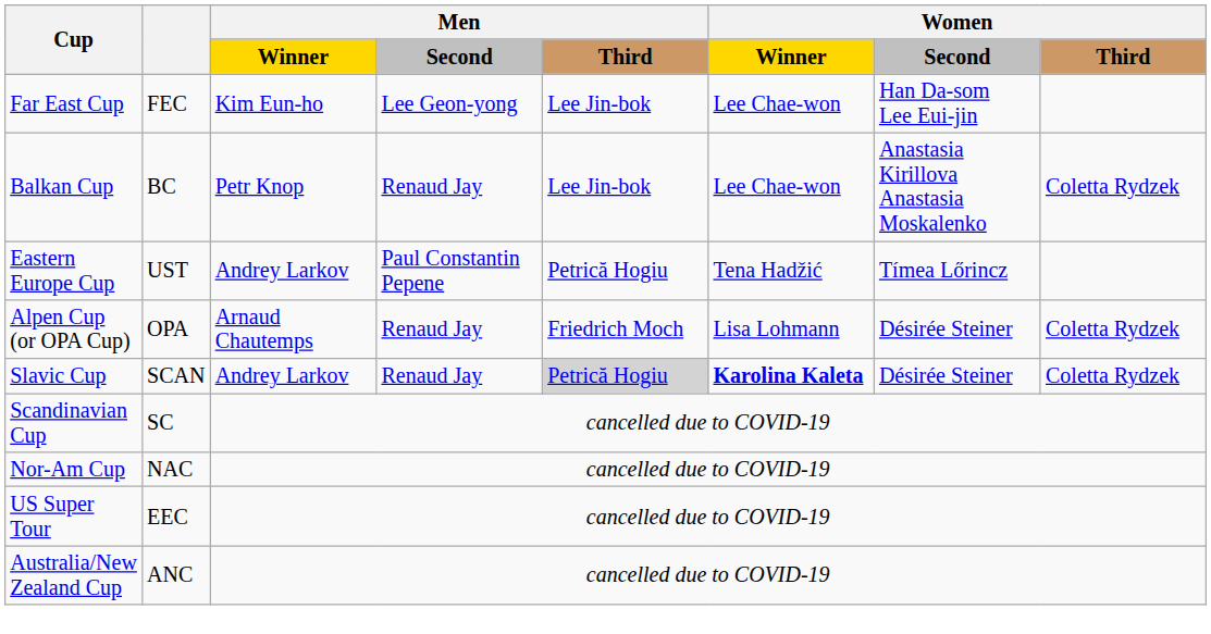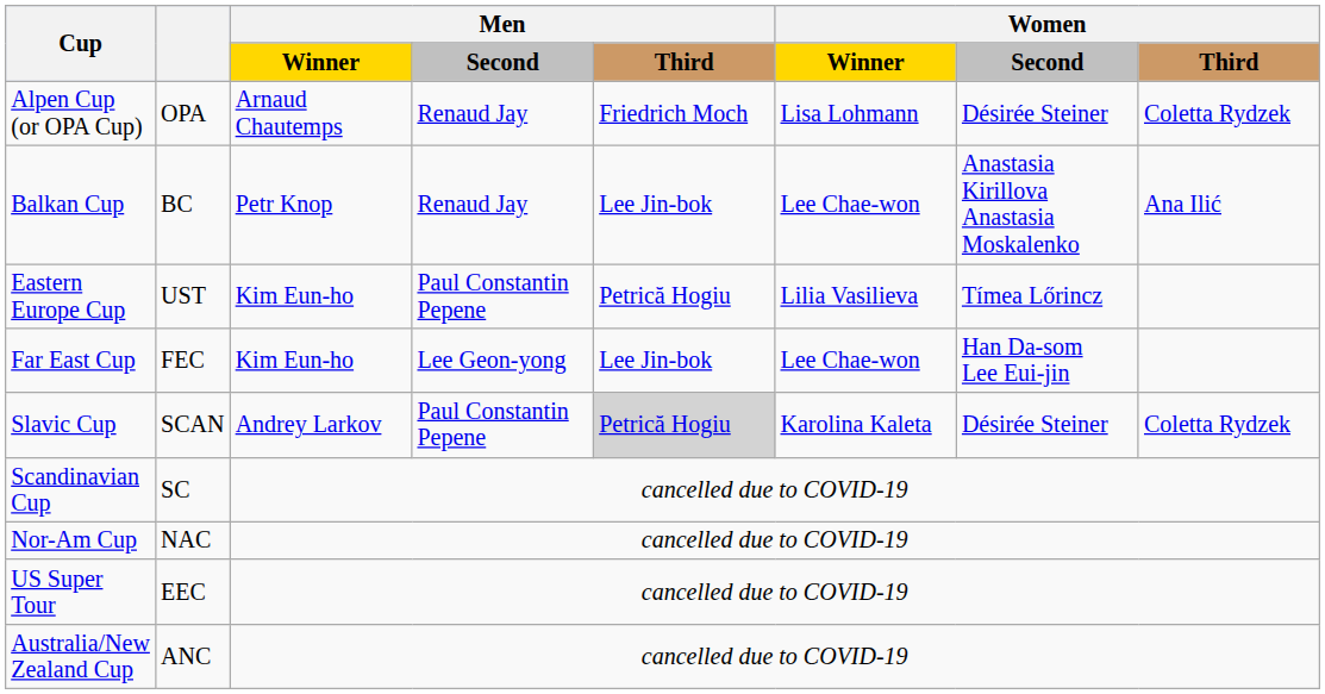 <table class="wikitable" style=" width:100%">
 <tr bgcolor="#CADAFA">
 <th class="hintergrundfarbe6" rowspan=2>Cup</th>
 <th class="hintergrundfarbe6" rowspan=2></th>
 <th class="hintergrundfarbe6" colspan=3>Men</th>
 <th class="hintergrundfarbe6" colspan=3>Women</th>
 </tr>
 <tr>
 <th style="width:14%; background:gold;">Winner</th>
 <th style="width:14%; background:silver;">Second</th>
 <th style="width:14%; background:#CC9966;">Third</th>
 <th style="width:14%; background:gold;">Winner</th>
 <th style="width:14%; background:silver;">Second</th>
 <th style="width:14%; background:#CC9966;">Third</th>
 </tr>
 <tr>
+<td><a href='#'>Alpen Cup</a><br>(or OPA Cup)</td>
+<td>OPA</td>
+<td> <a href='#'>Arnaud Chautemps</a></td>
+<td> <a href='#'>Renaud Jay</a></td>
+<td> <a href='#'>Friedrich Moch</a></td>
+<td> <a href='#'>Lisa Lohmann</a></td>
+<td> <a href='#'>Désirée Steiner</a></td>
+<td> <a href='#'>Coletta Rydzek</a></td>
+</tr>
+<tr>
+<td><a href='#'>Balkan Cup</a></td>
+<td>BC</td>
+<td> <a href='#'>Petr Knop</a></td>
+<td> <a href='#'>Renaud Jay</a></td>
+<td> <a href='#'>Lee Jin-bok</a></td>
+<td> <a href='#'>Lee Chae-won</a></td>
+<td> <a href='#'>Anastasia Kirillova</a><br> <a href='#'>Anastasia Moskalenko</a></td>
+<td> <a href='#'>Ana Ilić</a></td>
+</tr>
+<tr>
+<td><a href='#'>Eastern Europe Cup</a></td>
+<td>UST</td>
+<td> <a href='#'>Kim Eun-ho</a></td>
+<td> <a href='#'>Paul Constantin Pepene</a></td>
+<td> <a href='#'>Petrică Hogiu</a></td>
+<td> <a href='#'>Lilia Vasilieva</a></td>
+<td> <a href='#'>Tímea Lőrincz</a></td>
+<td></td>
+</tr>
+<tr>
 <td><a href='#'>Far East Cup</a></td>
 <td>FEC</td>
 <td> <a href='#'>Kim Eun-ho</a></td>
 <td> <a href='#'>Lee Geon-yong</a></td>
 <td> <a href='#'>Lee Jin-bok</a></td>
 <td> <a href='#'>Lee Chae-won</a></td>
 <td> <a href='#'>Han Da-som</a><br> <a href='#'>Lee Eui-jin</a></td>
 <td></td>
 </tr>
 <tr>
-<td><a href='#'>Balkan Cup</a></td>
-<td>BC</td>
-<td> <a href='#'>Petr Knop</a></td>
-<td> <a href='#'>Renaud Jay</a></td>
-<td> <a href='#'>Lee Jin-bok</a></td>
-<td> <a href='#'>Lee Chae-won</a></td>
-<td> <a href='#'>Anastasia Kirillova</a><br> <a href='#'>Anastasia Moskalenko</a></td>
-<td> <a href='#'>Coletta Rydzek</a></td>
-</tr>
-<tr>
-<td><a href='#'>Eastern Europe Cup</a></td>
-<td>UST</td>
-<td> <a href='#'>Andrey Larkov</a></td>
-<td> <a href='#'>Paul Constantin Pepene</a></td>
-<td> <a href='#'>Petrică Hogiu</a></td>
-<td> <a href='#'>Tena Hadžić</a></td>
-<td> <a href='#'>Tímea Lőrincz</a></td>
-<td></td>
-</tr>
-<tr>
-<td><a href='#'>Alpen Cup</a><br>(or OPA Cup)</td>
-<td>OPA</td>
-<td> <a href='#'>Arnaud Chautemps</a></td>
-<td> <a href='#'>Renaud Jay</a></td>
-<td> <a href='#'>Friedrich Moch</a></td>
-<td> <a href='#'>Lisa Lohmann</a></td>
-<td> <a href='#'>Désirée Steiner</a></td>
-<td> <a href='#'>Coletta Rydzek</a></td>
-</tr>
-<tr>
 <td><a href='#'>Slavic Cup</a></td>
 <td>SCAN</td>
 <td> <a href='#'>Andrey Larkov</a></td>
-<td> <a href='#'>Renaud Jay</a></td>
+<td> <a href='#'>Paul Constantin Pepene</a></td>
 <td style="background: lightgrey;"> <a href='#'>Petrică Hogiu</a></td>
-<td><strong> <a href='#'>Karolina Kaleta</a></strong></td>
+<td> <a href='#'>Karolina Kaleta</a></td>
 <td> <a href='#'>Désirée Steiner</a></td>
 <td> <a href='#'>Coletta Rydzek</a></td>
 </tr>
 <tr>
 <td><a href='#'>Scandinavian Cup</a></td>
 <td>SC</td>
 <td colspan=6 align=center><em>cancelled due to COVID-19</em></td>
 </tr>
 <tr>
 <td><a href='#'>Nor-Am Cup</a></td>
 <td>NAC</td>
 <td colspan=6 align=center><em>cancelled due to COVID-19</em></td>
 </tr>
 <tr>
 <td><a href='#'>US Super Tour</a></td>
 <td>EEC</td>
 <td colspan=6 align=center><em>cancelled due to COVID-19</em></td>
 </tr>
 <tr>
 <td><a href='#'>Australia/New Zealand Cup</a></td>
 <td>ANC</td>
 <td colspan=6 align=center><em>cancelled due to COVID-19</em></td>
 </tr>
 </table>
